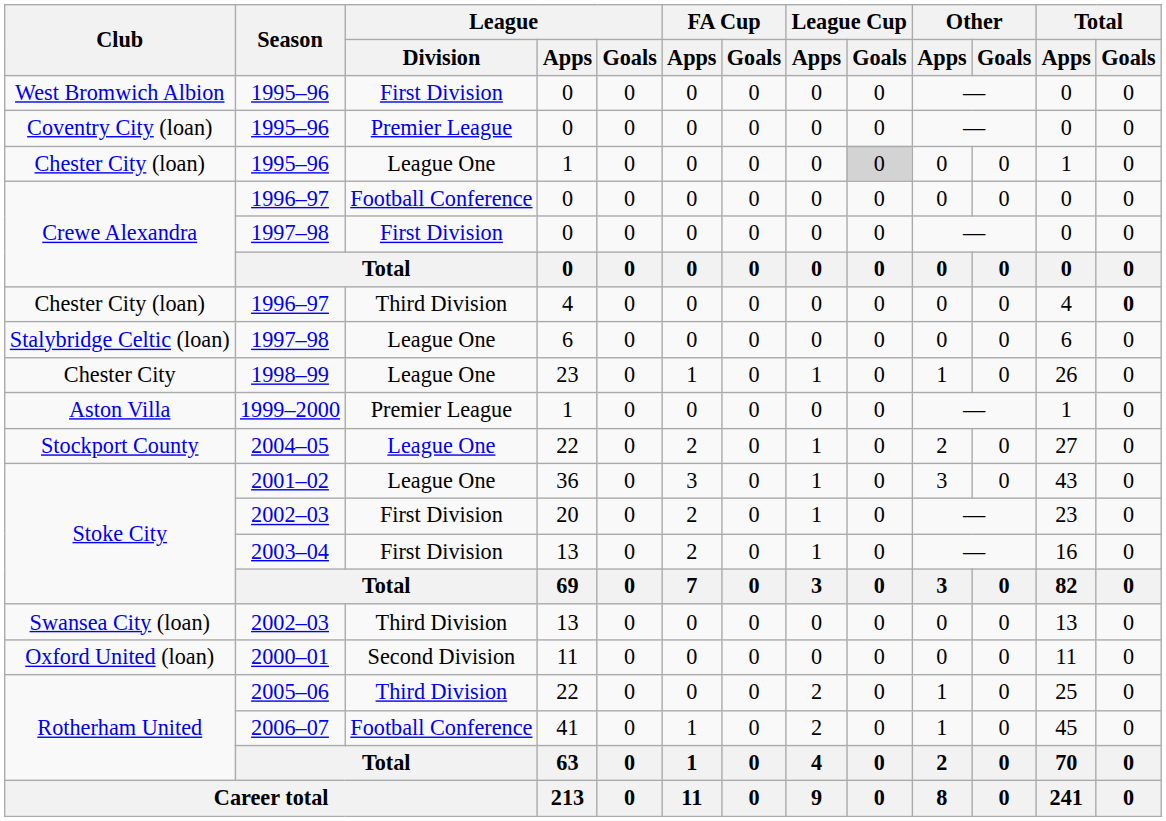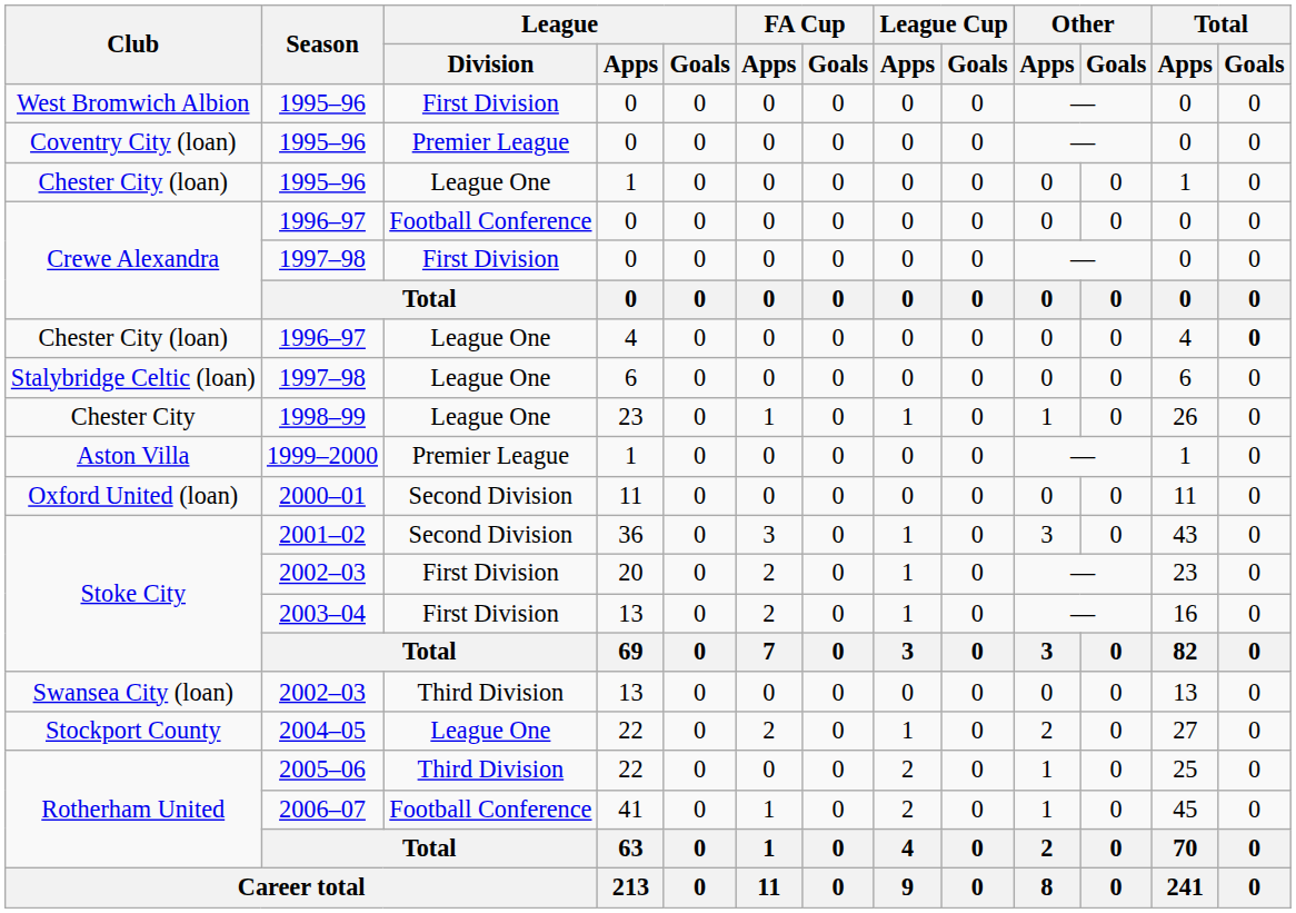 <table class="wikitable" style="text-align: center;">
 <tr>
 <th rowspan="2">Club</th>
 <th rowspan="2">Season</th>
 <th colspan="3">League</th>
 <th colspan="2">FA Cup</th>
 <th colspan="2">League Cup</th>
 <th colspan="2">Other</th>
 <th colspan="2">Total</th>
 </tr>
 <tr>
 <th>Division</th>
 <th>Apps</th>
 <th>Goals</th>
 <th>Apps</th>
 <th>Goals</th>
 <th>Apps</th>
 <th>Goals</th>
 <th>Apps</th>
 <th>Goals</th>
 <th>Apps</th>
 <th>Goals</th>
 </tr>
 <tr>
 <td><a href='#'>West Bromwich Albion</a></td>
 <td><a href='#'>1995–96</a></td>
 <td><a href='#'>First Division</a></td>
 <td>0</td>
 <td>0</td>
 <td>0</td>
 <td>0</td>
 <td>0</td>
 <td>0</td>
 <td colspan="2">—</td>
 <td>0</td>
 <td>0</td>
 </tr>
 <tr>
 <td><a href='#'>Coventry City</a> (loan)</td>
 <td><a href='#'>1995–96</a></td>
 <td><a href='#'>Premier League</a></td>
 <td>0</td>
 <td>0</td>
 <td>0</td>
 <td>0</td>
 <td>0</td>
 <td>0</td>
 <td colspan="2">—</td>
 <td>0</td>
 <td>0</td>
 </tr>
 <tr>
 <td><a href='#'>Chester City</a> (loan)</td>
 <td><a href='#'>1995–96</a></td>
 <td>League One</td>
 <td>1</td>
 <td>0</td>
 <td>0</td>
 <td>0</td>
 <td>0</td>
-<td style="background: lightgrey;">0</td>
+<td>0</td>
 <td>0</td>
 <td>0</td>
 <td>1</td>
 <td>0</td>
 </tr>
 <tr>
 <td rowspan="3"><a href='#'>Crewe Alexandra</a></td>
 <td><a href='#'>1996–97</a></td>
 <td><a href='#'>Football Conference</a></td>
 <td>0</td>
 <td>0</td>
 <td>0</td>
 <td>0</td>
 <td>0</td>
 <td>0</td>
 <td>0</td>
 <td>0</td>
 <td>0</td>
 <td>0</td>
 </tr>
 <tr>
 <td><a href='#'>1997–98</a></td>
 <td><a href='#'>First Division</a></td>
 <td>0</td>
 <td>0</td>
 <td>0</td>
 <td>0</td>
 <td>0</td>
 <td>0</td>
 <td colspan="2">—</td>
 <td>0</td>
 <td>0</td>
 </tr>
 <tr>
 <th colspan="2">Total</th>
 <th>0</th>
 <th>0</th>
 <th>0</th>
 <th>0</th>
 <th>0</th>
 <th>0</th>
 <th>0</th>
 <th>0</th>
 <th>0</th>
 <th>0</th>
 </tr>
 <tr>
 <td>Chester City (loan)</td>
 <td><a href='#'>1996–97</a></td>
-<td>Third Division</td>
+<td>League One</td>
 <td>4</td>
 <td>0</td>
 <td>0</td>
 <td>0</td>
 <td>0</td>
 <td>0</td>
 <td>0</td>
 <td>0</td>
 <td>4</td>
 <td><strong>0</strong></td>
 </tr>
 <tr>
 <td><a href='#'>Stalybridge Celtic</a> (loan)</td>
 <td><a href='#'>1997–98</a></td>
 <td>League One</td>
 <td>6</td>
 <td>0</td>
 <td>0</td>
 <td>0</td>
 <td>0</td>
 <td>0</td>
 <td>0</td>
 <td>0</td>
 <td>6</td>
 <td>0</td>
 </tr>
 <tr>
 <td>Chester City</td>
 <td><a href='#'>1998–99</a></td>
 <td>League One</td>
 <td>23</td>
 <td>0</td>
 <td>1</td>
 <td>0</td>
 <td>1</td>
 <td>0</td>
 <td>1</td>
 <td>0</td>
 <td>26</td>
 <td>0</td>
 </tr>
 <tr>
 <td><a href='#'>Aston Villa</a></td>
 <td><a href='#'>1999–2000</a></td>
 <td>Premier League</td>
 <td>1</td>
 <td>0</td>
 <td>0</td>
 <td>0</td>
 <td>0</td>
 <td>0</td>
 <td colspan="2">—</td>
 <td>1</td>
 <td>0</td>
 </tr>
 <tr>
-<td><a href='#'>Stockport County</a></td>
-<td><a href='#'>2004–05</a></td>
-<td><a href='#'>League One</a></td>
-<td>22</td>
+<td><a href='#'>Oxford United</a> (loan)</td>
+<td><a href='#'>2000–01</a></td>
+<td>Second Division</td>
+<td>11</td>
 <td>0</td>
-<td>2</td>
 <td>0</td>
-<td>1</td>
 <td>0</td>
-<td>2</td>
 <td>0</td>
-<td>27</td>
+<td>0</td>
+<td>0</td>
+<td>0</td>
+<td>11</td>
 <td>0</td>
 </tr>
 <tr>
 <td rowspan="4"><a href='#'>Stoke City</a></td>
 <td><a href='#'>2001–02</a></td>
-<td>League One</td>
+<td>Second Division</td>
 <td>36</td>
 <td>0</td>
 <td>3</td>
 <td>0</td>
 <td>1</td>
 <td>0</td>
 <td>3</td>
 <td>0</td>
 <td>43</td>
 <td>0</td>
 </tr>
 <tr>
 <td><a href='#'>2002–03</a></td>
 <td>First Division</td>
 <td>20</td>
 <td>0</td>
 <td>2</td>
 <td>0</td>
 <td>1</td>
 <td>0</td>
 <td colspan="2">—</td>
 <td>23</td>
 <td>0</td>
 </tr>
 <tr>
 <td><a href='#'>2003–04</a></td>
 <td>First Division</td>
 <td>13</td>
 <td>0</td>
 <td>2</td>
 <td>0</td>
 <td>1</td>
 <td>0</td>
 <td colspan="2">—</td>
 <td>16</td>
 <td>0</td>
 </tr>
 <tr>
 <th colspan="2">Total</th>
 <th>69</th>
 <th>0</th>
 <th>7</th>
 <th>0</th>
 <th>3</th>
 <th>0</th>
 <th>3</th>
 <th>0</th>
 <th>82</th>
 <th>0</th>
 </tr>
 <tr>
 <td><a href='#'>Swansea City</a> (loan)</td>
 <td><a href='#'>2002–03</a></td>
 <td>Third Division</td>
 <td>13</td>
 <td>0</td>
 <td>0</td>
 <td>0</td>
 <td>0</td>
 <td>0</td>
 <td>0</td>
 <td>0</td>
 <td>13</td>
 <td>0</td>
 </tr>
 <tr>
-<td><a href='#'>Oxford United</a> (loan)</td>
-<td><a href='#'>2000–01</a></td>
-<td>Second Division</td>
-<td>11</td>
+<td><a href='#'>Stockport County</a></td>
+<td><a href='#'>2004–05</a></td>
+<td><a href='#'>League One</a></td>
+<td>22</td>
 <td>0</td>
+<td>2</td>
 <td>0</td>
+<td>1</td>
 <td>0</td>
+<td>2</td>
 <td>0</td>
-<td>0</td>
-<td>0</td>
-<td>0</td>
-<td>11</td>
+<td>27</td>
 <td>0</td>
 </tr>
 <tr>
 <td rowspan="3"><a href='#'>Rotherham United</a></td>
 <td><a href='#'>2005–06</a></td>
 <td><a href='#'>Third Division</a></td>
 <td>22</td>
 <td>0</td>
 <td>0</td>
 <td>0</td>
 <td>2</td>
 <td>0</td>
 <td>1</td>
 <td>0</td>
 <td>25</td>
 <td>0</td>
 </tr>
 <tr>
 <td><a href='#'>2006–07</a></td>
 <td><a href='#'>Football Conference</a></td>
 <td>41</td>
 <td>0</td>
 <td>1</td>
 <td>0</td>
 <td>2</td>
 <td>0</td>
 <td>1</td>
 <td>0</td>
 <td>45</td>
 <td>0</td>
 </tr>
 <tr>
 <th colspan="2">Total</th>
 <th>63</th>
 <th>0</th>
 <th>1</th>
 <th>0</th>
 <th>4</th>
 <th>0</th>
 <th>2</th>
 <th>0</th>
 <th>70</th>
 <th>0</th>
 </tr>
 <tr>
 <th colspan="3">Career total</th>
 <th>213</th>
 <th>0</th>
 <th>11</th>
 <th>0</th>
 <th>9</th>
 <th>0</th>
 <th>8</th>
 <th>0</th>
 <th>241</th>
 <th>0</th>
 </tr>
 </table>
